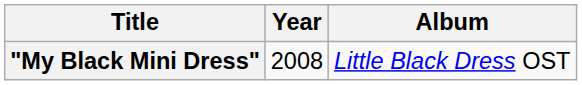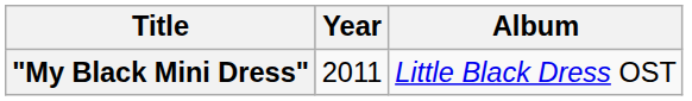 <table class="wikitable plainrowheaders" style="text-align:center">
 <tr>
 <th scope="col">Title</th>
 <th scope="col">Year</th>
 <th scope="col">Album</th>
 </tr>
 <tr>
 <th scope="row">"My Black Mini Dress"<br></th>
-<td>2008</td>
+<td>2011</td>
 <td><em><a href='#'>Little Black Dress</a></em> OST</td>
 </tr>
 </table>
